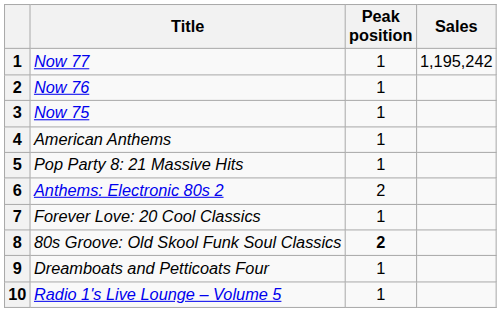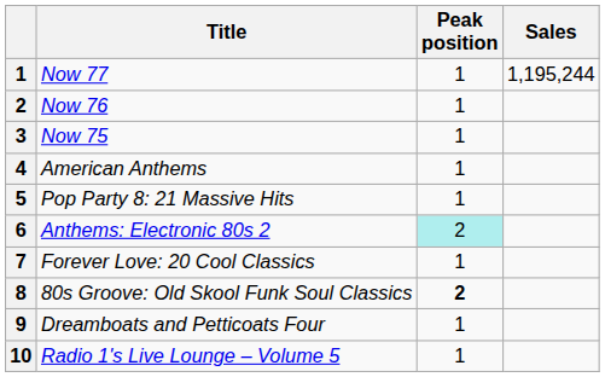 <table class="wikitable plainrowheaders">
 <tr>
 <th scope=col></th>
 <th scope=col>Title</th>
 <th scope=col>Peak<br>position</th>
 <th scope=col>Sales</th>
 </tr>
 <tr>
 <th scope=row style="text-align:center;">1</th>
 <td><em><a href='#'>Now 77</a></em></td>
 <td align="center">1</td>
-<td align="right">1,195,242</td>
+<td align="right">1,195,244</td>
 </tr>
 <tr>
 <th scope=row style="text-align:center;">2</th>
 <td><em><a href='#'>Now 76</a></em></td>
 <td align="center">1</td>
 <td align="right"></td>
 </tr>
 <tr>
 <th scope=row style="text-align:center;">3</th>
 <td><em><a href='#'>Now 75</a></em></td>
 <td align="center">1</td>
 <td align="right"></td>
 </tr>
 <tr>
 <th scope=row style="text-align:center;">4</th>
 <td><em>American Anthems</em></td>
 <td align="center">1</td>
 <td align="right"></td>
 </tr>
 <tr>
 <th scope=row style="text-align:center;">5</th>
 <td><em>Pop Party 8: 21 Massive Hits</em></td>
 <td align="center">1</td>
 <td align="right"></td>
 </tr>
 <tr>
 <th scope=row style="text-align:center;">6</th>
 <td><em><a href='#'>Anthems: Electronic 80s 2</a></em></td>
-<td align="center">2</td>
+<td align="center" style="background: paleturquoise;">2</td>
 <td align="right"></td>
 </tr>
 <tr>
 <th scope=row style="text-align:center;">7</th>
 <td><em>Forever Love: 20 Cool Classics</em></td>
 <td align="center">1</td>
 <td align="right"></td>
 </tr>
 <tr>
 <th scope=row style="text-align:center;">8</th>
 <td><em>80s Groove: Old Skool Funk Soul Classics</em></td>
 <td align="center"><strong>2</strong></td>
 <td align="right"></td>
 </tr>
 <tr>
 <th scope=row style="text-align:center;">9</th>
 <td><em>Dreamboats and Petticoats Four</em></td>
 <td align="center">1</td>
 <td align="right"></td>
 </tr>
 <tr>
 <th scope=row style="text-align:center;">10</th>
 <td><em><a href='#'>Radio 1's Live Lounge – Volume 5</a></em></td>
 <td align="center">1</td>
 <td align="right"></td>
 </tr>
 </table>
